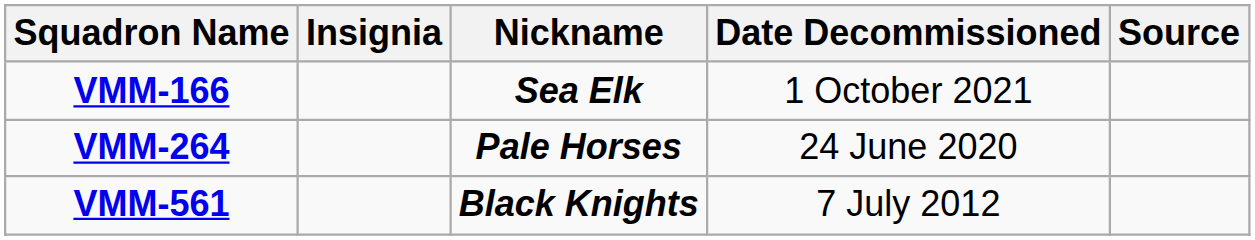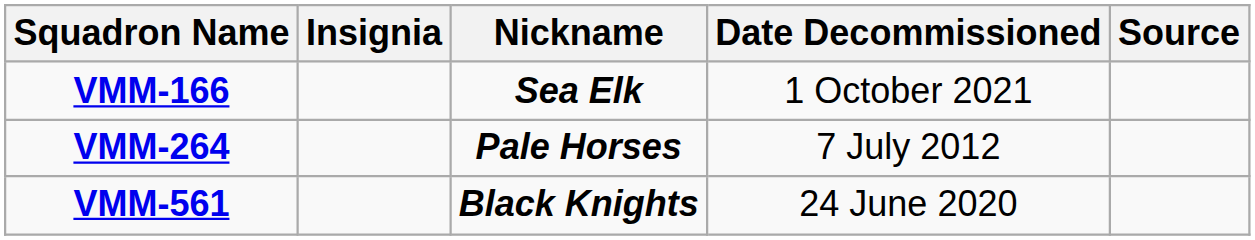 <table class="wikitable" style="text-align:center;">
 <tr>
 <th>Squadron Name</th>
 <th>Insignia</th>
 <th>Nickname</th>
 <th>Date Decommissioned</th>
 <th>Source</th>
 </tr>
 <tr>
 <td><strong><a href='#'>VMM-166</a></strong></td>
 <td></td>
 <td><strong><em>Sea Elk</em></strong></td>
 <td>1 October 2021</td>
 <td></td>
 </tr>
 <tr>
 <td><strong><a href='#'>VMM-264</a></strong></td>
 <td></td>
 <td><strong><em>Pale Horses</em></strong></td>
-<td>24 June 2020</td>
+<td>7 July 2012</td>
 <td></td>
 </tr>
 <tr>
 <td><strong><a href='#'>VMM-561</a></strong></td>
 <td></td>
 <td><strong><em>Black Knights</em></strong></td>
-<td>7 July 2012</td>
+<td>24 June 2020</td>
 <td></td>
 </tr>
 </table>
